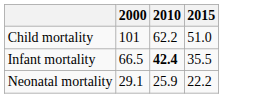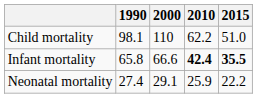 <table class="wikitable">
 <tr>
 <th></th>
+<th>1990</th>
 <th>2000</th>
 <th>2010</th>
 <th>2015</th>
 </tr>
 <tr>
 <td>Child mortality</td>
-<td>101</td>
+<td>98.1</td>
+<td>110</td>
 <td>62.2</td>
 <td>51.0</td>
 </tr>
 <tr>
 <td>Infant mortality</td>
-<td>66.5</td>
+<td>65.8</td>
+<td>66.6</td>
 <td><strong>42.4</strong></td>
-<td>35.5</td>
+<td><strong>35.5</strong></td>
 </tr>
 <tr>
 <td>Neonatal mortality</td>
+<td>27.4</td>
 <td>29.1</td>
 <td>25.9</td>
 <td>22.2</td>
 </tr>
 </table>
